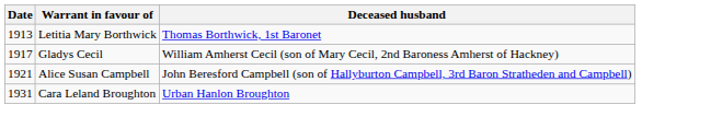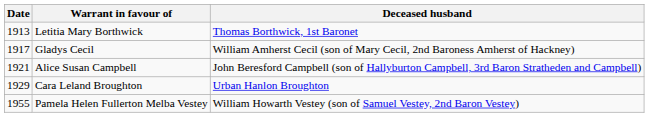 <table class="wikitable">
 <tr>
 <th>Date</th>
 <th>Warrant in favour of</th>
 <th>Deceased husband</th>
 </tr>
 <tr>
 <td>1913</td>
 <td>Letitia Mary Borthwick</td>
 <td><a href='#'>Thomas Borthwick, 1st Baronet</a></td>
 </tr>
 <tr>
 <td>1917</td>
 <td>Gladys Cecil</td>
 <td>William Amherst Cecil (son of Mary Cecil, 2nd Baroness Amherst of Hackney)</td>
 </tr>
 <tr>
 <td>1921</td>
 <td>Alice Susan Campbell</td>
 <td>John Beresford Campbell (son of <a href='#'>Hallyburton Campbell, 3rd Baron Stratheden and Campbell</a>)</td>
 </tr>
 <tr>
-<td>1931</td>
+<td>1929</td>
 <td>Cara Leland Broughton</td>
 <td><a href='#'>Urban Hanlon Broughton</a></td>
 </tr>
+<tr>
+<td>1955</td>
+<td>Pamela Helen Fullerton Melba Vestey</td>
+<td>William Howarth Vestey (son of <a href='#'>Samuel Vestey, 2nd Baron Vestey</a>)</td>
+</tr>
 </table>
